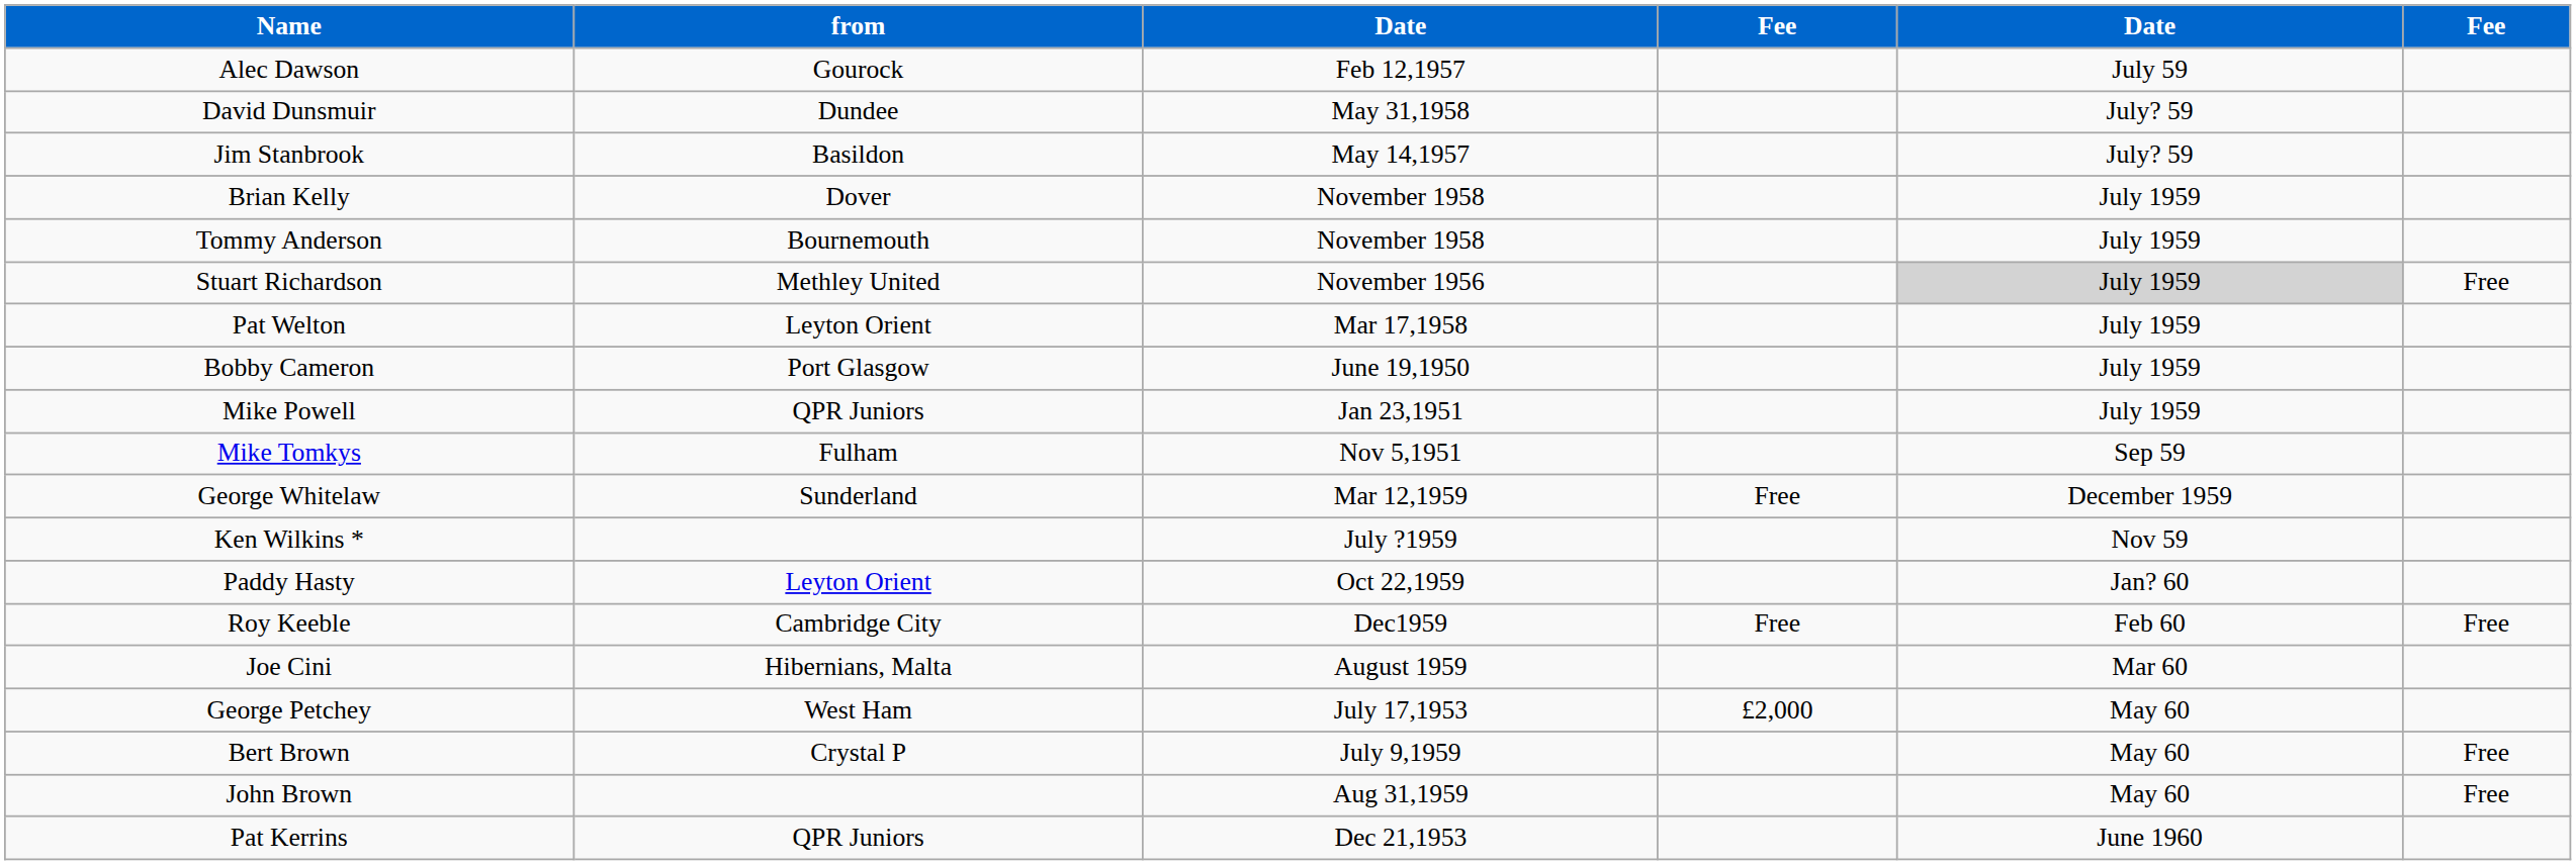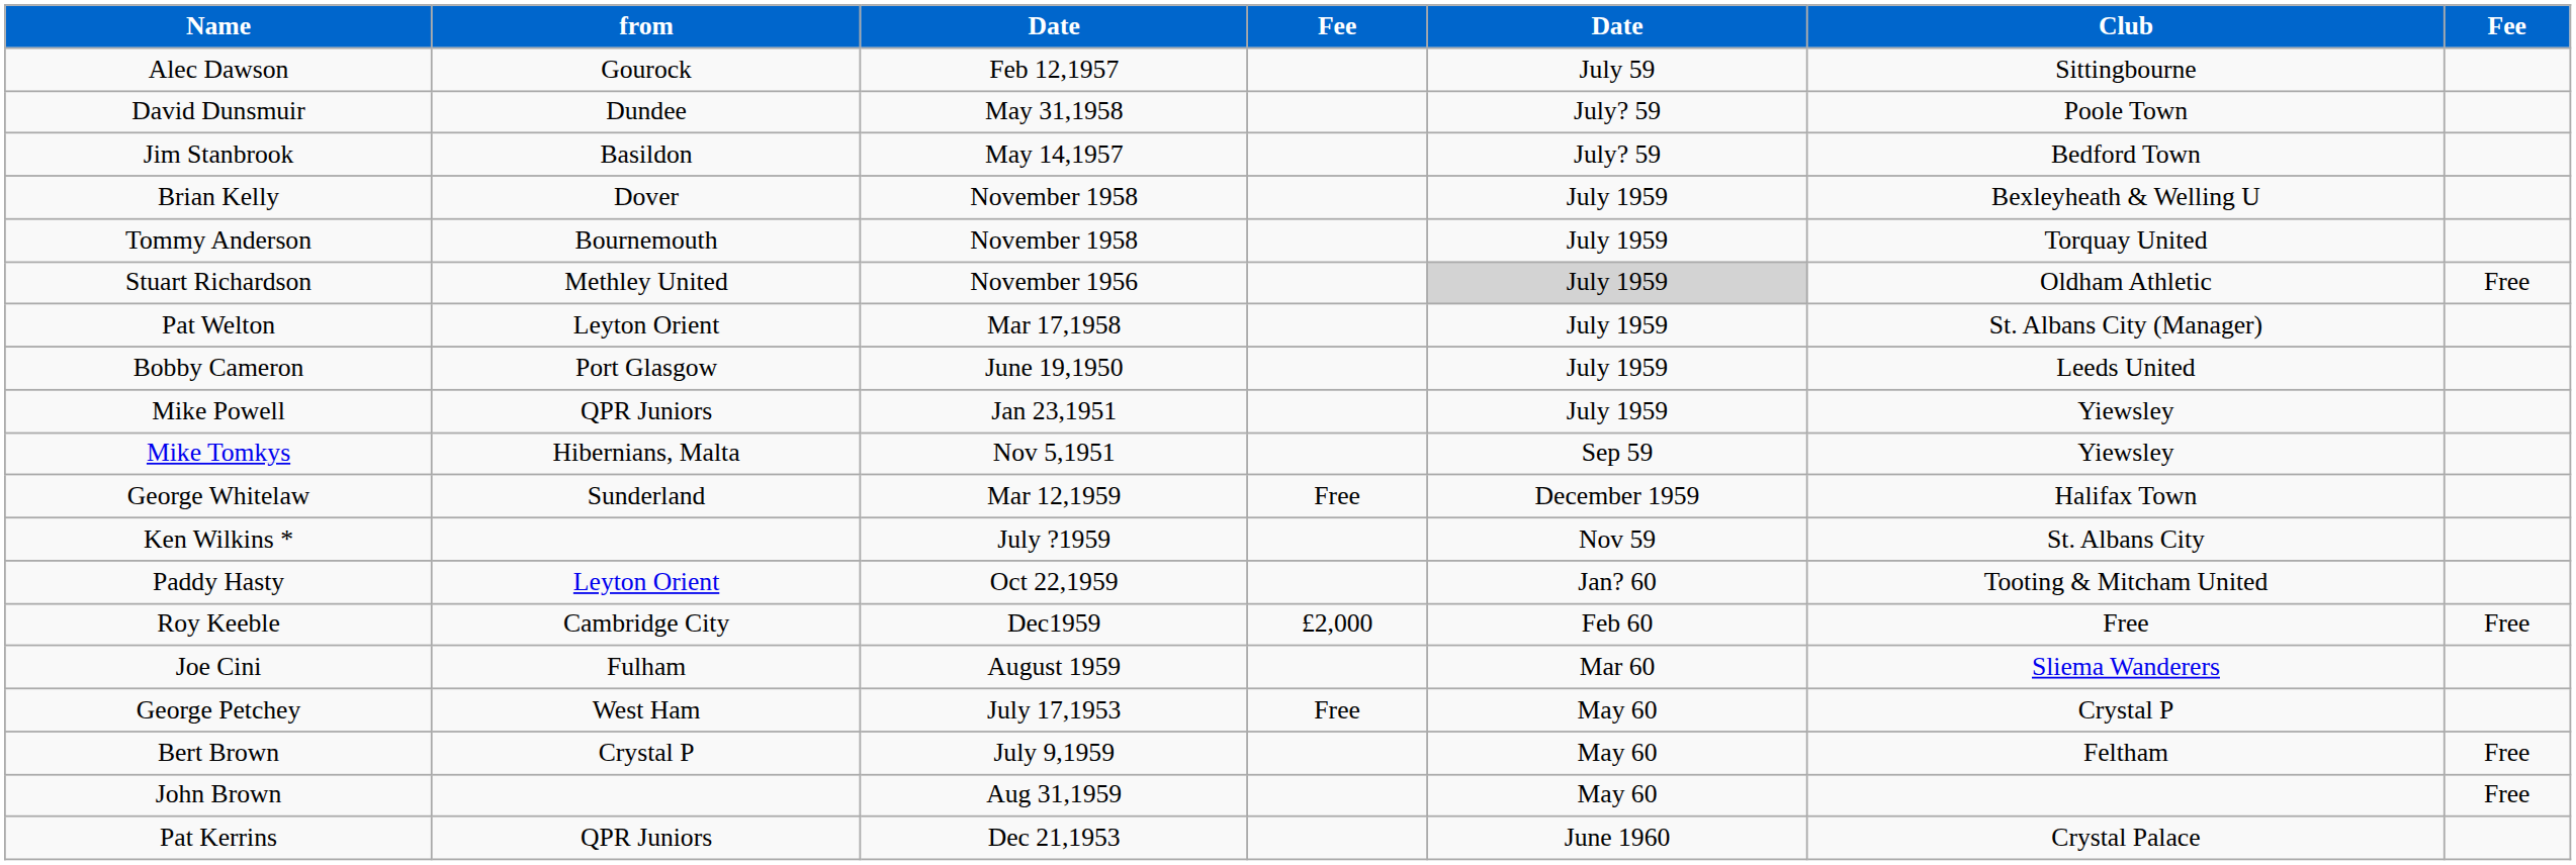 <table class="wikitable" style="text-align:center; font-size:90%; width:90%;">
 <tr>
 <th style="background:#0066CC; color:#FFFFFF; text-align:center;"><strong>Name</strong></th>
 <th style="background:#0066CC; color:#FFFFFF; text-align:center;">from</th>
 <th style="background:#0066CC; color:#FFFFFF; text-align:center;">Date</th>
 <th style="background:#0066CC; color:#FFFFFF; text-align:center;">Fee</th>
 <th style="background:#0066CC; color:#FFFFFF; text-align:center;"><strong>Date</strong></th>
+<th style="background:#0066CC; color:#FFFFFF; text-align:center;">Club</th>
 <th style="background:#0066CC; color:#FFFFFF; text-align:center;">Fee</th>
 </tr>
 <tr>
 <td>Alec Dawson</td>
 <td>Gourock</td>
 <td>Feb 12,1957</td>
 <td></td>
 <td>July 59</td>
+<td>Sittingbourne</td>
 <td></td>
 </tr>
 <tr>
 <td>David Dunsmuir</td>
 <td>Dundee</td>
 <td>May 31,1958</td>
 <td></td>
 <td>July? 59</td>
+<td>Poole Town</td>
 <td></td>
 </tr>
 <tr>
 <td>Jim Stanbrook</td>
 <td>Basildon</td>
 <td>May 14,1957</td>
 <td></td>
 <td>July? 59</td>
+<td>Bedford Town</td>
 <td></td>
 </tr>
 <tr>
 <td>Brian Kelly</td>
 <td>Dover</td>
 <td>November 1958</td>
 <td></td>
 <td>July 1959</td>
+<td>Bexleyheath & Welling U</td>
 <td></td>
 </tr>
 <tr>
 <td>Tommy Anderson</td>
 <td>Bournemouth</td>
 <td>November 1958</td>
 <td></td>
 <td>July 1959</td>
+<td>Torquay United</td>
 <td></td>
 </tr>
 <tr>
 <td>Stuart Richardson</td>
 <td>Methley United</td>
 <td>November 1956</td>
 <td></td>
 <td style="background: lightgrey;">July 1959</td>
+<td>Oldham Athletic</td>
 <td>Free</td>
 </tr>
 <tr>
 <td>Pat Welton</td>
 <td>Leyton Orient</td>
 <td>Mar 17,1958</td>
 <td></td>
 <td>July 1959</td>
+<td>St. Albans City (Manager)</td>
 <td></td>
 </tr>
 <tr>
 <td>Bobby Cameron</td>
 <td>Port Glasgow</td>
 <td>June 19,1950</td>
 <td></td>
 <td>July 1959</td>
+<td>Leeds United</td>
 <td></td>
 </tr>
 <tr>
 <td>Mike Powell</td>
 <td>QPR Juniors</td>
 <td>Jan 23,1951</td>
 <td></td>
 <td>July 1959</td>
+<td>Yiewsley</td>
 <td></td>
 </tr>
 <tr>
 <td><a href='#'>Mike Tomkys</a></td>
-<td>Fulham</td>
+<td>Hibernians, Malta</td>
 <td>Nov 5,1951</td>
 <td></td>
 <td>Sep 59</td>
+<td>Yiewsley</td>
 <td></td>
 </tr>
 <tr>
 <td>George Whitelaw</td>
 <td>Sunderland</td>
 <td>Mar 12,1959</td>
 <td>Free</td>
 <td>December 1959</td>
+<td>Halifax Town</td>
 <td></td>
 </tr>
 <tr>
 <td>Ken Wilkins *</td>
 <td></td>
 <td>July ?1959</td>
 <td></td>
 <td>Nov 59</td>
+<td>St. Albans City</td>
 <td></td>
 </tr>
 <tr>
 <td>Paddy Hasty</td>
 <td><a href='#'>Leyton Orient</a></td>
 <td>Oct 22,1959</td>
 <td></td>
 <td>Jan? 60</td>
+<td>Tooting & Mitcham United</td>
 <td></td>
 </tr>
 <tr>
 <td>Roy Keeble</td>
 <td>Cambridge City</td>
 <td>Dec1959</td>
+<td>£2,000</td>
+<td>Feb 60</td>
 <td>Free</td>
-<td>Feb 60</td>
 <td>Free</td>
 </tr>
 <tr>
 <td>Joe Cini</td>
-<td>Hibernians, Malta</td>
+<td>Fulham</td>
 <td>August 1959</td>
 <td></td>
 <td>Mar 60</td>
+<td><a href='#'>Sliema Wanderers</a></td>
 <td></td>
 </tr>
 <tr>
 <td>George Petchey</td>
 <td>West Ham</td>
 <td>July 17,1953</td>
-<td>£2,000</td>
+<td>Free</td>
 <td>May 60</td>
+<td>Crystal P</td>
 <td></td>
 </tr>
 <tr>
 <td>Bert Brown</td>
 <td>Crystal P</td>
 <td>July 9,1959</td>
 <td></td>
 <td>May 60</td>
+<td>Feltham</td>
 <td>Free</td>
 </tr>
 <tr>
 <td>John Brown</td>
 <td></td>
 <td>Aug 31,1959</td>
 <td></td>
 <td>May 60</td>
+<td></td>
 <td>Free</td>
 </tr>
 <tr>
 <td>Pat Kerrins</td>
 <td>QPR Juniors</td>
 <td>Dec 21,1953</td>
 <td></td>
 <td>June 1960</td>
+<td>Crystal Palace</td>
 <td></td>
 </tr>
 </table>
